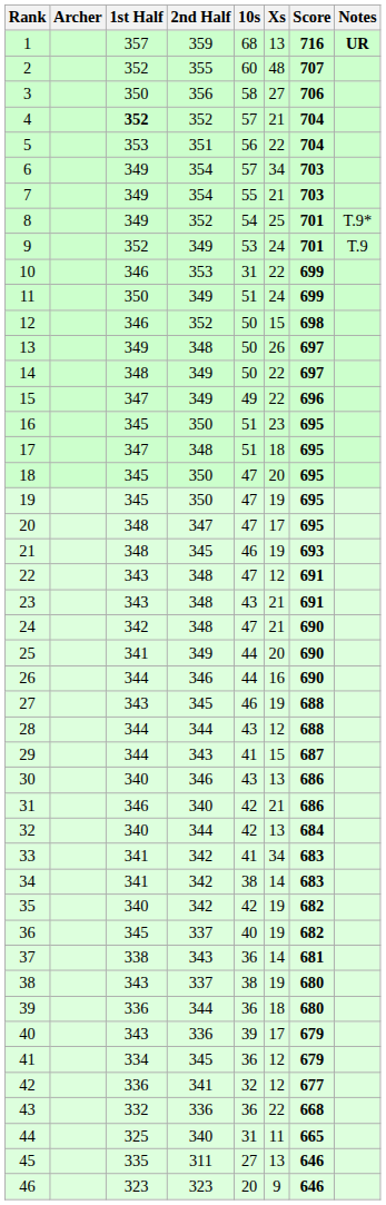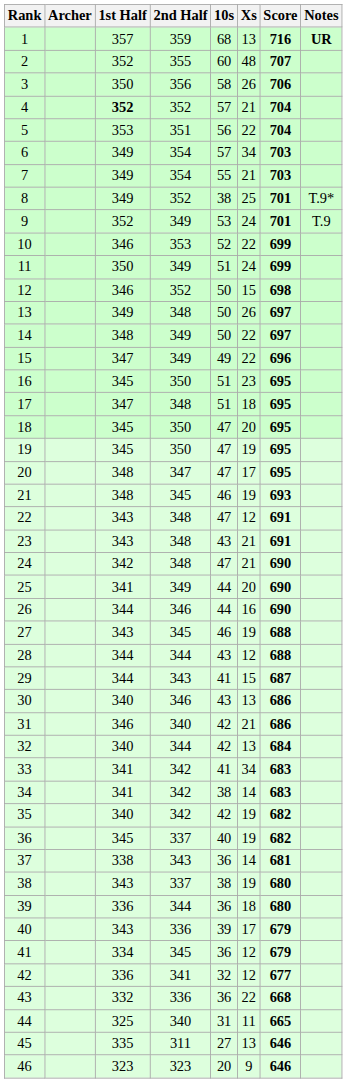 <table class="wikitable sortable" style="font-size:100%; text-align:center;">
 <tr>
 <th>Rank</th>
 <th>Archer</th>
 <th>1st Half</th>
 <th>2nd Half</th>
 <th>10s</th>
 <th>Xs</th>
 <th>Score</th>
 <th>Notes</th>
 </tr>
 <tr bgcolor="#ccffcc">
 <td>1</td>
 <td align="left"></td>
 <td>357</td>
 <td>359</td>
 <td>68</td>
 <td>13</td>
 <td><strong>716</strong></td>
 <td><strong>UR</strong></td>
 </tr>
 <tr bgcolor="#ccffcc">
 <td>2</td>
 <td align="left"></td>
 <td>352</td>
 <td>355</td>
 <td>60</td>
 <td>48</td>
 <td><strong>707</strong></td>
 <td></td>
 </tr>
 <tr bgcolor="#ccffcc">
 <td>3</td>
 <td align="left"></td>
 <td>350</td>
 <td>356</td>
 <td>58</td>
-<td>27</td>
+<td>26</td>
 <td><strong>706</strong></td>
 <td></td>
 </tr>
 <tr bgcolor="#ccffcc">
 <td>4</td>
 <td align="left"></td>
 <td><strong>352</strong></td>
 <td>352</td>
 <td>57</td>
 <td>21</td>
 <td><strong>704</strong></td>
 <td></td>
 </tr>
 <tr bgcolor="#ccffcc">
 <td>5</td>
 <td align="left"></td>
 <td>353</td>
 <td>351</td>
 <td>56</td>
 <td>22</td>
 <td><strong>704</strong></td>
 <td></td>
 </tr>
 <tr bgcolor="#ccffcc">
 <td>6</td>
 <td align="left"></td>
 <td>349</td>
 <td>354</td>
 <td>57</td>
 <td>34</td>
 <td><strong>703</strong></td>
 <td></td>
 </tr>
 <tr bgcolor="#ccffcc">
 <td>7</td>
 <td align="left"></td>
 <td>349</td>
 <td>354</td>
 <td>55</td>
 <td>21</td>
 <td><strong>703</strong></td>
 <td></td>
 </tr>
 <tr bgcolor="#ccffcc">
 <td>8</td>
 <td align="left"></td>
 <td>349</td>
 <td>352</td>
-<td>54</td>
+<td>38</td>
 <td>25</td>
 <td><strong>701</strong></td>
 <td>T.9*</td>
 </tr>
 <tr bgcolor="#ccffcc">
 <td>9</td>
 <td align="left"></td>
 <td>352</td>
 <td>349</td>
 <td>53</td>
 <td>24</td>
 <td><strong>701</strong></td>
 <td>T.9</td>
 </tr>
 <tr bgcolor="#ccffcc">
 <td>10</td>
 <td align="left"></td>
 <td>346</td>
 <td>353</td>
-<td>31</td>
+<td>52</td>
 <td>22</td>
 <td><strong>699</strong></td>
 <td></td>
 </tr>
 <tr bgcolor="#ccffcc">
 <td>11</td>
 <td align="left"></td>
 <td>350</td>
 <td>349</td>
 <td>51</td>
 <td>24</td>
 <td><strong>699</strong></td>
 <td></td>
 </tr>
 <tr bgcolor="#ccffcc">
 <td>12</td>
 <td align="left"></td>
 <td>346</td>
 <td>352</td>
 <td>50</td>
 <td>15</td>
 <td><strong>698</strong></td>
 <td></td>
 </tr>
 <tr bgcolor="#ccffcc">
 <td>13</td>
 <td align="left"></td>
 <td>349</td>
 <td>348</td>
 <td>50</td>
 <td>26</td>
 <td><strong>697</strong></td>
 <td></td>
 </tr>
 <tr bgcolor="#ccffcc">
 <td>14</td>
 <td align="left"></td>
 <td>348</td>
 <td>349</td>
 <td>50</td>
 <td>22</td>
 <td><strong>697</strong></td>
 <td></td>
 </tr>
 <tr bgcolor="#ccffcc">
 <td>15</td>
 <td align="left"></td>
 <td>347</td>
 <td>349</td>
 <td>49</td>
 <td>22</td>
 <td><strong>696</strong></td>
 <td></td>
 </tr>
 <tr bgcolor="#ccffcc">
 <td>16</td>
 <td align="left"></td>
 <td>345</td>
 <td>350</td>
 <td>51</td>
 <td>23</td>
 <td><strong>695</strong></td>
 <td></td>
 </tr>
 <tr bgcolor="#ccffcc">
 <td>17</td>
 <td align="left"></td>
 <td>347</td>
 <td>348</td>
 <td>51</td>
 <td>18</td>
 <td><strong>695</strong></td>
 <td></td>
 </tr>
 <tr bgcolor="#ccffcc">
 <td>18</td>
 <td align="left"></td>
 <td>345</td>
 <td>350</td>
 <td>47</td>
 <td>20</td>
 <td><strong>695</strong></td>
 <td></td>
 </tr>
 <tr bgcolor="#ddffdd">
 <td>19</td>
 <td align="left"></td>
 <td>345</td>
 <td>350</td>
 <td>47</td>
 <td>19</td>
 <td><strong>695</strong></td>
 <td></td>
 </tr>
 <tr bgcolor="#ddffdd">
 <td>20</td>
 <td align="left"></td>
 <td>348</td>
 <td>347</td>
 <td>47</td>
 <td>17</td>
 <td><strong>695</strong></td>
 <td></td>
 </tr>
 <tr bgcolor="#ddffdd">
 <td>21</td>
 <td align="left"></td>
 <td>348</td>
 <td>345</td>
 <td>46</td>
 <td>19</td>
 <td><strong>693</strong></td>
 <td></td>
 </tr>
 <tr bgcolor="#ddffdd">
 <td>22</td>
 <td align="left"></td>
 <td>343</td>
 <td>348</td>
 <td>47</td>
 <td>12</td>
 <td><strong>691</strong></td>
 <td></td>
 </tr>
 <tr bgcolor="#ddffdd">
 <td>23</td>
 <td align="left"></td>
 <td>343</td>
 <td>348</td>
 <td>43</td>
 <td>21</td>
 <td><strong>691</strong></td>
 <td></td>
 </tr>
 <tr bgcolor="#ddffdd">
 <td>24</td>
 <td align="left"></td>
 <td>342</td>
 <td>348</td>
 <td>47</td>
 <td>21</td>
 <td><strong>690</strong></td>
 <td></td>
 </tr>
 <tr bgcolor="#ddffdd">
 <td>25</td>
 <td align="left"></td>
 <td>341</td>
 <td>349</td>
 <td>44</td>
 <td>20</td>
 <td><strong>690</strong></td>
 <td></td>
 </tr>
 <tr bgcolor="#ddffdd">
 <td>26</td>
 <td align="left"></td>
 <td>344</td>
 <td>346</td>
 <td>44</td>
 <td>16</td>
 <td><strong>690</strong></td>
 <td></td>
 </tr>
 <tr bgcolor="#ddffdd">
 <td>27</td>
 <td align="left"></td>
 <td>343</td>
 <td>345</td>
 <td>46</td>
 <td>19</td>
 <td><strong>688</strong></td>
 <td></td>
 </tr>
 <tr bgcolor="#ddffdd">
 <td>28</td>
 <td align="left"></td>
 <td>344</td>
 <td>344</td>
 <td>43</td>
 <td>12</td>
 <td><strong>688</strong></td>
 <td></td>
 </tr>
 <tr bgcolor="#ddffdd">
 <td>29</td>
 <td align="left"></td>
 <td>344</td>
 <td>343</td>
 <td>41</td>
 <td>15</td>
 <td><strong>687</strong></td>
 <td></td>
 </tr>
 <tr bgcolor="#ddffdd">
 <td>30</td>
 <td align="left"></td>
 <td>340</td>
 <td>346</td>
 <td>43</td>
 <td>13</td>
 <td><strong>686</strong></td>
 <td></td>
 </tr>
 <tr bgcolor="#ddffdd">
 <td>31</td>
 <td align="left"></td>
 <td>346</td>
 <td>340</td>
 <td>42</td>
 <td>21</td>
 <td><strong>686</strong></td>
 <td></td>
 </tr>
 <tr bgcolor="#ddffdd">
 <td>32</td>
 <td align="left"></td>
 <td>340</td>
 <td>344</td>
 <td>42</td>
 <td>13</td>
 <td><strong>684</strong></td>
 <td></td>
 </tr>
 <tr bgcolor="#ddffdd">
 <td>33</td>
 <td align="left"></td>
 <td>341</td>
 <td>342</td>
 <td>41</td>
 <td>34</td>
 <td><strong>683</strong></td>
 <td></td>
 </tr>
 <tr bgcolor="#ddffdd">
 <td>34</td>
 <td align="left"></td>
 <td>341</td>
 <td>342</td>
 <td>38</td>
 <td>14</td>
 <td><strong>683</strong></td>
 <td></td>
 </tr>
 <tr bgcolor="#ddffdd">
 <td>35</td>
 <td align="left"></td>
 <td>340</td>
 <td>342</td>
 <td>42</td>
 <td>19</td>
 <td><strong>682</strong></td>
 <td></td>
 </tr>
 <tr bgcolor="#ddffdd">
 <td>36</td>
 <td align="left"></td>
 <td>345</td>
 <td>337</td>
 <td>40</td>
 <td>19</td>
 <td><strong>682</strong></td>
 <td></td>
 </tr>
 <tr bgcolor="#ddffdd">
 <td>37</td>
 <td align="left"></td>
 <td>338</td>
 <td>343</td>
 <td>36</td>
 <td>14</td>
 <td><strong>681</strong></td>
 <td></td>
 </tr>
 <tr bgcolor="#ddffdd">
 <td>38</td>
 <td align="left"></td>
 <td>343</td>
 <td>337</td>
 <td>38</td>
 <td>19</td>
 <td><strong>680</strong></td>
 <td></td>
 </tr>
 <tr bgcolor="#ddffdd">
 <td>39</td>
 <td align="left"></td>
 <td>336</td>
 <td>344</td>
 <td>36</td>
 <td>18</td>
 <td><strong>680</strong></td>
 <td></td>
 </tr>
 <tr bgcolor="#ddffdd">
 <td>40</td>
 <td align="left"></td>
 <td>343</td>
 <td>336</td>
 <td>39</td>
 <td>17</td>
 <td><strong>679</strong></td>
 <td></td>
 </tr>
 <tr bgcolor="#ddffdd">
 <td>41</td>
 <td align="left"></td>
 <td>334</td>
 <td>345</td>
 <td>36</td>
 <td>12</td>
 <td><strong>679</strong></td>
 <td></td>
 </tr>
 <tr bgcolor="#ddffdd">
 <td>42</td>
 <td align="left"></td>
 <td>336</td>
 <td>341</td>
 <td>32</td>
 <td>12</td>
 <td><strong>677</strong></td>
 <td></td>
 </tr>
 <tr bgcolor="#ddffdd">
 <td>43</td>
 <td align="left"></td>
 <td>332</td>
 <td>336</td>
 <td>36</td>
 <td>22</td>
 <td><strong>668</strong></td>
 <td></td>
 </tr>
 <tr bgcolor="#ddffdd">
 <td>44</td>
 <td align="left"></td>
 <td>325</td>
 <td>340</td>
 <td>31</td>
 <td>11</td>
 <td><strong>665</strong></td>
 <td></td>
 </tr>
 <tr bgcolor="#ddffdd">
 <td>45</td>
 <td align="left"></td>
 <td>335</td>
 <td>311</td>
 <td>27</td>
 <td>13</td>
 <td><strong>646</strong></td>
 <td></td>
 </tr>
 <tr bgcolor="#ddffdd">
 <td>46</td>
 <td align="left"></td>
 <td>323</td>
 <td>323</td>
 <td>20</td>
 <td>9</td>
 <td><strong>646</strong></td>
 <td></td>
 </tr>
 </table>
